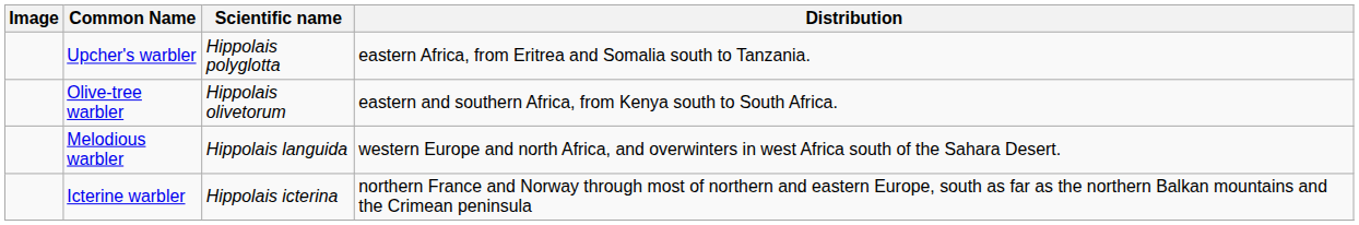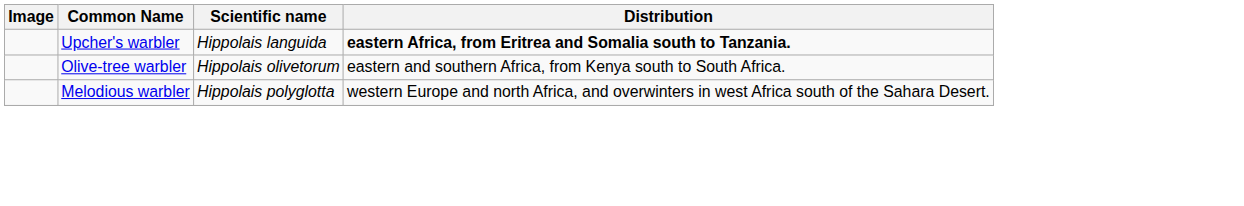 <table class="wikitable">
 <tr>
 <th>Image</th>
 <th>Common Name</th>
 <th>Scientific name</th>
 <th>Distribution</th>
 </tr>
 <tr>
 <td></td>
 <td><a href='#'>Upcher's warbler</a></td>
-<td><em>Hippolais polyglotta</em></td>
-<td>eastern Africa, from Eritrea and Somalia south to Tanzania.</td>
+<td><em>Hippolais languida</em></td>
+<td><strong>eastern Africa, from Eritrea and Somalia south to Tanzania.</strong></td>
 </tr>
 <tr>
 <td></td>
 <td><a href='#'>Olive-tree warbler</a></td>
 <td><em>Hippolais olivetorum</em></td>
 <td>eastern and southern Africa, from Kenya south to South Africa.</td>
 </tr>
 <tr>
 <td></td>
 <td><a href='#'>Melodious warbler</a></td>
-<td><em>Hippolais languida</em></td>
+<td><em>Hippolais polyglotta</em></td>
 <td>western Europe and north Africa, and overwinters in west Africa south of the Sahara Desert.</td>
-</tr>
-<tr>
-<td></td>
-<td><a href='#'>Icterine warbler</a></td>
-<td><em>Hippolais icterina</em></td>
-<td>northern France and Norway through most of northern and eastern Europe, south as far as the northern Balkan mountains and the Crimean peninsula</td>
 </tr>
 <tr>
 </tr>
 </table>
